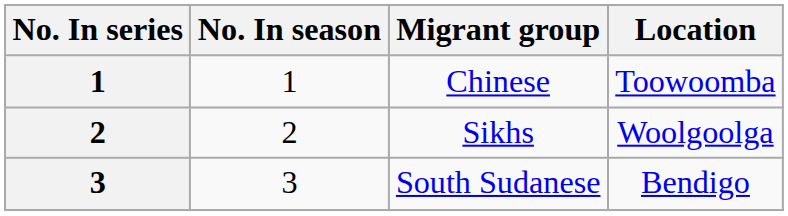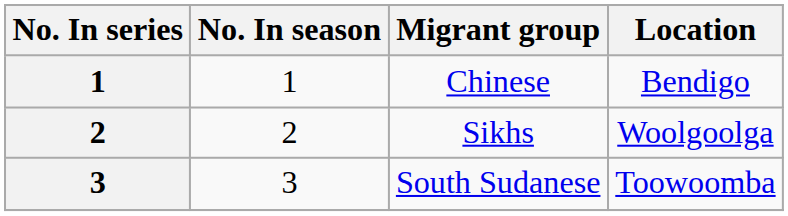 <table class="wikitable plainrowheaders" style="text-align: center">
 <tr>
 <th>No. In series</th>
 <th>No. In season</th>
 <th>Migrant group</th>
 <th>Location</th>
 </tr>
 <tr>
 <th>1</th>
 <td>1</td>
 <td><a href='#'>Chinese</a></td>
-<td><a href='#'>Toowoomba</a></td>
+<td><a href='#'>Bendigo</a></td>
 </tr>
 <tr>
 <th>2</th>
 <td>2</td>
 <td><a href='#'>Sikhs</a></td>
 <td><a href='#'>Woolgoolga</a></td>
 </tr>
 <tr>
 <th>3</th>
 <td>3</td>
 <td><a href='#'>South Sudanese</a></td>
-<td><a href='#'>Bendigo</a></td>
+<td><a href='#'>Toowoomba</a></td>
 </tr>
 <tr>
 </tr>
 </table>
